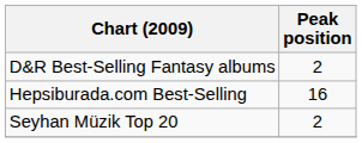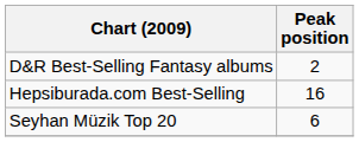 <table class="wikitable sortable">
 <tr>
 <th align="left">Chart (2009)</th>
 <th align="center">Peak<br>position</th>
 </tr>
 <tr>
 <td align="left">D&R Best-Selling Fantasy albums</td>
 <td align="center">2</td>
 </tr>
 <tr>
 <td align="left">Hepsiburada.com Best-Selling</td>
 <td align="center">16</td>
 </tr>
 <tr>
 <td align="left">Seyhan Müzik Top 20</td>
-<td align="center">2</td>
+<td align="center">6</td>
 </tr>
 <tr>
 </tr>
 </table>
